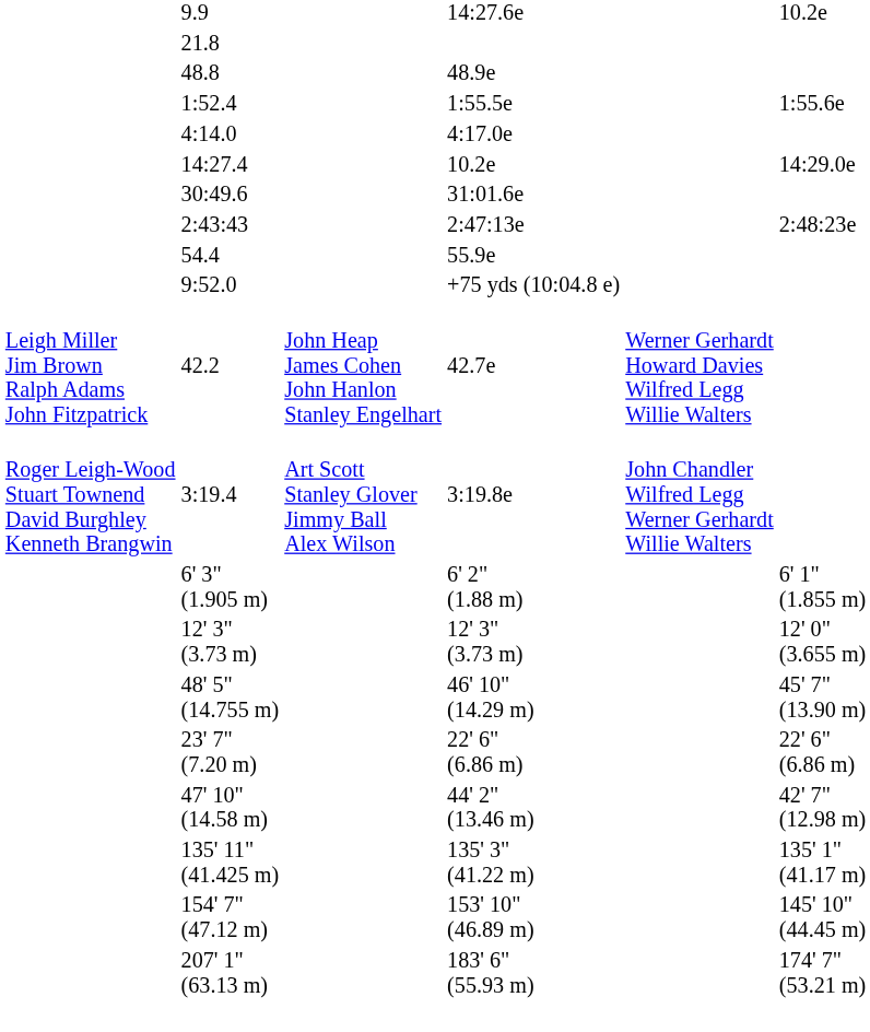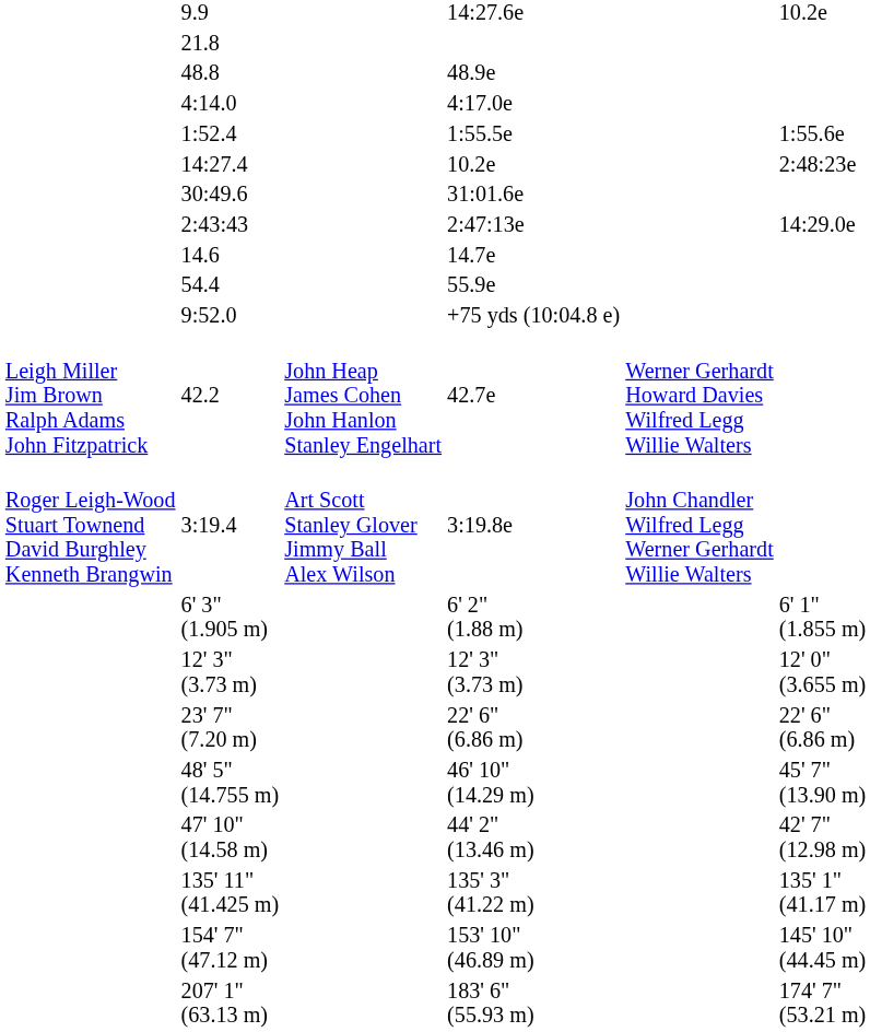 <table>
 <tr>
 </tr>
 <tr>
 <td></td>
 <td></td>
 <td>9.9</td>
 <td></td>
 <td>14:27.6e</td>
 <td></td>
 <td>10.2e</td>
 </tr>
 <tr>
 <td></td>
 <td></td>
 <td>21.8</td>
 <td></td>
 <td></td>
 <td></td>
 <td></td>
 </tr>
 <tr>
 <td></td>
 <td></td>
 <td>48.8</td>
 <td></td>
 <td>48.9e</td>
 <td></td>
 <td></td>
 </tr>
 <tr>
 <td></td>
 <td></td>
+<td>4:14.0</td>
+<td></td>
+<td>4:17.0e</td>
+<td></td>
+<td></td>
+</tr>
+<tr>
+<td></td>
+<td></td>
 <td>1:52.4</td>
 <td></td>
 <td>1:55.5e</td>
 <td></td>
 <td>1:55.6e</td>
 </tr>
 <tr>
 <td></td>
 <td></td>
-<td>4:14.0</td>
-<td></td>
-<td>4:17.0e</td>
-<td></td>
-<td></td>
-</tr>
-<tr>
-<td></td>
-<td></td>
 <td>14:27.4</td>
 <td></td>
 <td>10.2e</td>
 <td></td>
-<td>14:29.0e</td>
+<td>2:48:23e</td>
 </tr>
 <tr>
 <td></td>
 <td></td>
 <td>30:49.6</td>
 <td></td>
 <td>31:01.6e</td>
 <td></td>
 <td></td>
 </tr>
 <tr>
 <td></td>
 <td></td>
 <td>2:43:43</td>
 <td></td>
 <td>2:47:13e</td>
 <td></td>
-<td>2:48:23e</td>
+<td>14:29.0e</td>
+</tr>
+<tr>
+<td></td>
+<td></td>
+<td>14.6</td>
+<td></td>
+<td>14.7e</td>
+<td></td>
+<td></td>
 </tr>
 <tr>
 <td></td>
 <td></td>
 <td>54.4</td>
 <td></td>
 <td>55.9e</td>
 <td></td>
 <td></td>
 </tr>
 <tr>
 <td></td>
 <td></td>
 <td>9:52.0</td>
 <td></td>
 <td>+75 yds  (10:04.8 e)</td>
 <td></td>
 <td></td>
 </tr>
 <tr>
 <td></td>
 <td><br><a href='#'>Leigh Miller</a><br><a href='#'>Jim Brown</a><br><a href='#'>Ralph Adams</a><br><a href='#'>John Fitzpatrick</a></td>
 <td>42.2</td>
 <td><br><a href='#'>John Heap</a><br><a href='#'>James Cohen</a><br><a href='#'>John Hanlon</a><br><a href='#'>Stanley Engelhart</a></td>
 <td>42.7e</td>
 <td><br><a href='#'>Werner Gerhardt</a><br><a href='#'>Howard Davies</a><br><a href='#'>Wilfred Legg</a><br><a href='#'>Willie Walters</a></td>
 <td></td>
 </tr>
 <tr>
 <td></td>
 <td><br><a href='#'>Roger Leigh-Wood</a><br><a href='#'>Stuart Townend</a><br><a href='#'>David Burghley</a><br><a href='#'>Kenneth Brangwin</a></td>
 <td>3:19.4</td>
 <td><br><a href='#'>Art Scott</a><br><a href='#'>Stanley Glover</a><br><a href='#'>Jimmy Ball</a><br><a href='#'>Alex Wilson</a></td>
 <td>3:19.8e</td>
 <td><br><a href='#'>John Chandler</a><br><a href='#'>Wilfred Legg</a><br><a href='#'>Werner Gerhardt</a><br><a href='#'>Willie Walters</a></td>
 <td></td>
 </tr>
 <tr>
 <td></td>
 <td></td>
 <td>6' 3"<br>(1.905 m)</td>
 <td></td>
 <td>6' 2"<br>(1.88 m)</td>
 <td></td>
 <td>6' 1"<br>(1.855 m)</td>
 </tr>
 <tr>
 <td></td>
 <td></td>
 <td>12' 3"<br>(3.73 m)</td>
 <td></td>
 <td>12' 3"<br>(3.73 m)</td>
 <td></td>
 <td>12' 0"<br>(3.655 m)</td>
 </tr>
 <tr>
 <td></td>
 <td></td>
+<td>23' 7"<br>(7.20 m)</td>
+<td></td>
+<td>22' 6"<br>(6.86 m)</td>
+<td></td>
+<td>22' 6"<br>(6.86 m)</td>
+</tr>
+<tr>
+<td></td>
+<td></td>
 <td>48' 5"<br>(14.755 m)</td>
 <td></td>
 <td>46' 10"<br>(14.29 m)</td>
 <td></td>
 <td>45' 7"<br>(13.90 m)</td>
-</tr>
-<tr>
-<td></td>
-<td></td>
-<td>23' 7"<br>(7.20 m)</td>
-<td></td>
-<td>22' 6"<br>(6.86 m)</td>
-<td></td>
-<td>22' 6"<br>(6.86 m)</td>
 </tr>
 <tr>
 <td></td>
 <td></td>
 <td>47' 10"<br>(14.58 m)</td>
 <td></td>
 <td>44' 2"<br>(13.46 m)</td>
 <td></td>
 <td>42' 7"<br>(12.98 m)</td>
 </tr>
 <tr>
 <td></td>
 <td></td>
 <td>135' 11"<br>(41.425 m)</td>
 <td></td>
 <td>135' 3"<br>(41.22 m)</td>
 <td></td>
 <td>135' 1"<br>(41.17 m)</td>
 </tr>
 <tr>
 <td></td>
 <td></td>
 <td>154' 7"<br>(47.12 m)</td>
 <td></td>
 <td>153' 10"<br>(46.89 m)</td>
 <td></td>
 <td>145' 10"<br>(44.45 m)</td>
 </tr>
 <tr>
 <td></td>
 <td></td>
 <td>207' 1"<br>(63.13 m)</td>
 <td></td>
 <td>183' 6"<br>(55.93 m)</td>
 <td></td>
 <td>174' 7"<br>(53.21 m)</td>
 </tr>
 </table>
